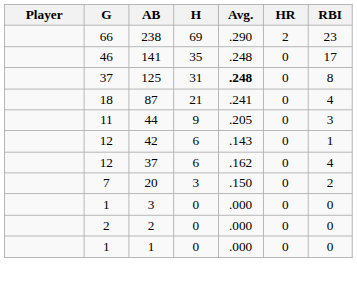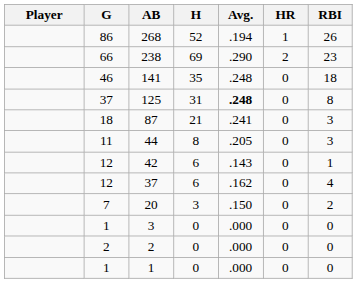 <table class="wikitable sortable">
 <tr>
 <th bgcolor="#DDDDFF" width="16%">Player</th>
 <th bgcolor="#DDDDFF" width="9%">G</th>
 <th bgcolor="#DDDDFF" width="9%">AB</th>
 <th bgcolor="#DDDDFF" width="9%">H</th>
 <th bgcolor="#DDDDFF" width="9%">Avg.</th>
 <th bgcolor="#DDDDFF" width="9%">HR</th>
 <th bgcolor="#DDDDFF" width="9%">RBI</th>
+</tr>
+<tr align="center">
+<td></td>
+<td>86</td>
+<td>268</td>
+<td>52</td>
+<td>.194</td>
+<td>1</td>
+<td>26</td>
 </tr>
 <tr align="center">
 <td></td>
 <td>66</td>
 <td>238</td>
 <td>69</td>
 <td>.290</td>
 <td>2</td>
 <td>23</td>
 </tr>
 <tr align="center">
 <td></td>
 <td>46</td>
 <td>141</td>
 <td>35</td>
 <td>.248</td>
 <td>0</td>
-<td>17</td>
+<td>18</td>
 </tr>
 <tr align="center">
 <td></td>
 <td>37</td>
 <td>125</td>
 <td>31</td>
 <td><strong>.248</strong></td>
 <td>0</td>
 <td>8</td>
 </tr>
 <tr align="center">
 <td></td>
 <td>18</td>
 <td>87</td>
 <td>21</td>
 <td>.241</td>
 <td>0</td>
-<td>4</td>
+<td>3</td>
 </tr>
 <tr align="center">
 <td></td>
 <td>11</td>
 <td>44</td>
-<td>9</td>
+<td>8</td>
 <td>.205</td>
 <td>0</td>
 <td>3</td>
 </tr>
 <tr align="center">
 <td></td>
 <td>12</td>
 <td>42</td>
 <td>6</td>
 <td>.143</td>
 <td>0</td>
 <td>1</td>
 </tr>
 <tr align="center">
 <td></td>
 <td>12</td>
 <td>37</td>
 <td>6</td>
 <td>.162</td>
 <td>0</td>
 <td>4</td>
 </tr>
 <tr align="center">
 <td></td>
 <td>7</td>
 <td>20</td>
 <td>3</td>
 <td>.150</td>
 <td>0</td>
 <td>2</td>
 </tr>
 <tr align="center">
 <td></td>
 <td>1</td>
 <td>3</td>
 <td>0</td>
 <td>.000</td>
 <td>0</td>
 <td>0</td>
 </tr>
 <tr align="center">
 <td></td>
 <td>2</td>
 <td>2</td>
 <td>0</td>
 <td>.000</td>
 <td>0</td>
 <td>0</td>
 </tr>
 <tr align="center">
 <td></td>
 <td>1</td>
 <td>1</td>
 <td>0</td>
 <td>.000</td>
 <td>0</td>
 <td>0</td>
 </tr>
 </table>
